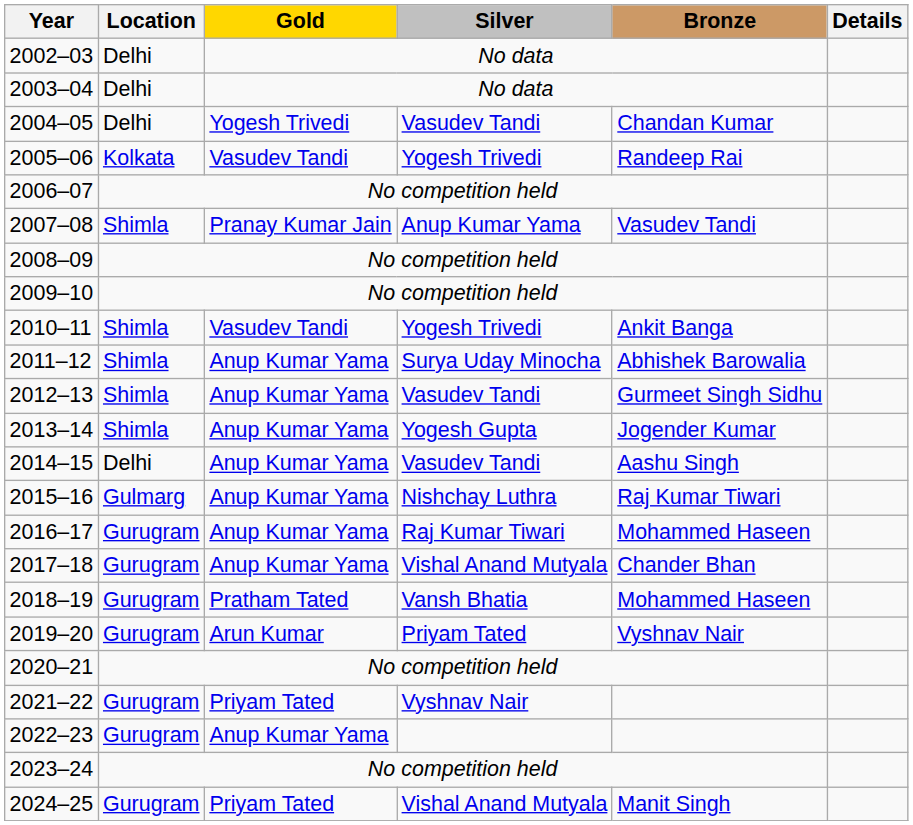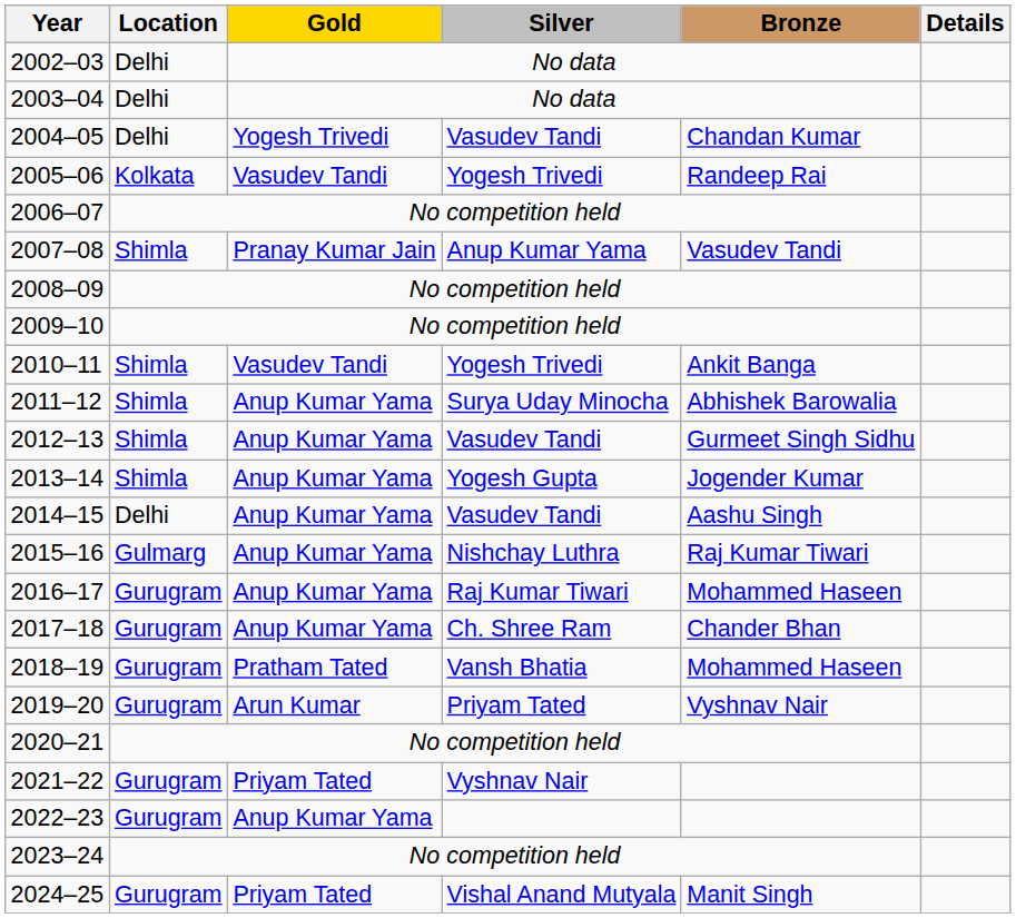 <table class="wikitable">
 <tr>
 <th>Year</th>
 <th>Location</th>
 <td align=center bgcolor=gold><strong>Gold</strong></td>
 <td align=center bgcolor=silver><strong>Silver</strong></td>
 <td align=center bgcolor=cc9966><strong>Bronze</strong></td>
 <th>Details</th>
 </tr>
 <tr>
 <td>2002–03</td>
 <td>Delhi</td>
 <td colspan=3 align=center><em>No data</em></td>
 <td></td>
 </tr>
 <tr>
 <td>2003–04</td>
 <td>Delhi</td>
 <td colspan=3 align=center><em>No data</em></td>
 <td></td>
 </tr>
 <tr>
 <td>2004–05</td>
 <td>Delhi</td>
 <td><a href='#'>Yogesh Trivedi</a></td>
 <td><a href='#'>Vasudev Tandi</a></td>
 <td><a href='#'>Chandan Kumar</a></td>
 <td></td>
 </tr>
 <tr>
 <td>2005–06</td>
 <td><a href='#'>Kolkata</a></td>
 <td><a href='#'>Vasudev Tandi</a></td>
 <td><a href='#'>Yogesh Trivedi</a></td>
 <td><a href='#'>Randeep Rai</a></td>
 <td></td>
 </tr>
 <tr>
 <td>2006–07</td>
 <td colspan=4 align=center><em>No competition held</em></td>
 <td></td>
 </tr>
 <tr>
 <td>2007–08</td>
 <td><a href='#'>Shimla</a></td>
 <td><a href='#'>Pranay Kumar Jain</a></td>
 <td><a href='#'>Anup Kumar Yama</a></td>
 <td><a href='#'>Vasudev Tandi</a></td>
 <td></td>
 </tr>
 <tr>
 <td>2008–09</td>
 <td colspan=4 align=center><em>No competition held</em></td>
 <td></td>
 </tr>
 <tr>
 <td>2009–10</td>
 <td colspan=4 align=center><em>No competition held</em></td>
 <td></td>
 </tr>
 <tr>
 <td>2010–11</td>
 <td><a href='#'>Shimla</a></td>
 <td><a href='#'>Vasudev Tandi</a></td>
 <td><a href='#'>Yogesh Trivedi</a></td>
 <td><a href='#'>Ankit Banga</a></td>
 <td></td>
 </tr>
 <tr>
 <td>2011–12</td>
 <td><a href='#'>Shimla</a></td>
 <td><a href='#'>Anup Kumar Yama</a></td>
 <td><a href='#'>Surya Uday Minocha</a></td>
 <td><a href='#'>Abhishek Barowalia</a></td>
 <td></td>
 </tr>
 <tr>
 <td>2012–13</td>
 <td><a href='#'>Shimla</a></td>
 <td><a href='#'>Anup Kumar Yama</a></td>
 <td><a href='#'>Vasudev Tandi</a></td>
 <td><a href='#'>Gurmeet Singh Sidhu</a></td>
 <td></td>
 </tr>
 <tr>
 <td>2013–14</td>
 <td><a href='#'>Shimla</a></td>
 <td><a href='#'>Anup Kumar Yama</a></td>
 <td><a href='#'>Yogesh Gupta</a></td>
 <td><a href='#'>Jogender Kumar</a></td>
 <td></td>
 </tr>
 <tr>
 <td>2014–15</td>
 <td>Delhi</td>
 <td><a href='#'>Anup Kumar Yama</a></td>
 <td><a href='#'>Vasudev Tandi</a></td>
 <td><a href='#'>Aashu Singh</a></td>
 <td></td>
 </tr>
 <tr>
 <td>2015–16</td>
 <td><a href='#'>Gulmarg</a></td>
 <td><a href='#'>Anup Kumar Yama</a></td>
 <td><a href='#'>Nishchay Luthra</a></td>
 <td><a href='#'>Raj Kumar Tiwari</a></td>
 <td></td>
 </tr>
 <tr>
 <td>2016–17</td>
 <td><a href='#'>Gurugram</a></td>
 <td><a href='#'>Anup Kumar Yama</a></td>
 <td><a href='#'>Raj Kumar Tiwari</a></td>
 <td><a href='#'>Mohammed Haseen</a></td>
 <td></td>
 </tr>
 <tr>
 <td>2017–18</td>
 <td><a href='#'>Gurugram</a></td>
 <td><a href='#'>Anup Kumar Yama</a></td>
-<td><a href='#'>Vishal Anand Mutyala</a></td>
+<td><a href='#'>Ch. Shree Ram</a></td>
 <td><a href='#'>Chander Bhan</a></td>
 <td></td>
 </tr>
 <tr>
 <td>2018–19</td>
 <td><a href='#'>Gurugram</a></td>
 <td><a href='#'>Pratham Tated</a></td>
 <td><a href='#'>Vansh Bhatia</a></td>
 <td><a href='#'>Mohammed Haseen</a></td>
 <td></td>
 </tr>
 <tr>
 <td>2019–20</td>
 <td><a href='#'>Gurugram</a></td>
 <td><a href='#'>Arun Kumar</a></td>
 <td><a href='#'>Priyam Tated</a></td>
 <td><a href='#'>Vyshnav Nair</a></td>
 <td></td>
 </tr>
 <tr>
 <td>2020–21</td>
 <td colspan=4 align=center><em>No competition held</em></td>
 <td></td>
 </tr>
 <tr>
 <td>2021–22</td>
 <td><a href='#'>Gurugram</a></td>
 <td><a href='#'>Priyam Tated</a></td>
 <td><a href='#'>Vyshnav Nair</a></td>
 <td></td>
 <td></td>
 </tr>
 <tr>
 <td>2022–23</td>
 <td><a href='#'>Gurugram</a></td>
 <td><a href='#'>Anup Kumar Yama</a></td>
 <td></td>
 <td></td>
 <td></td>
 </tr>
 <tr>
 <td>2023–24</td>
 <td colspan=4 align=center><em>No competition held</em></td>
 <td></td>
 </tr>
 <tr>
 <td>2024–25</td>
 <td><a href='#'>Gurugram</a></td>
 <td><a href='#'>Priyam Tated</a></td>
 <td><a href='#'>Vishal Anand Mutyala</a></td>
 <td><a href='#'>Manit Singh</a></td>
 <td></td>
 </tr>
 </table>
